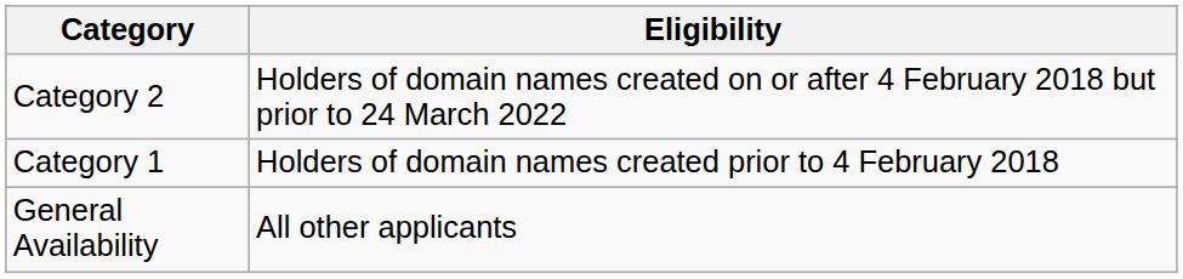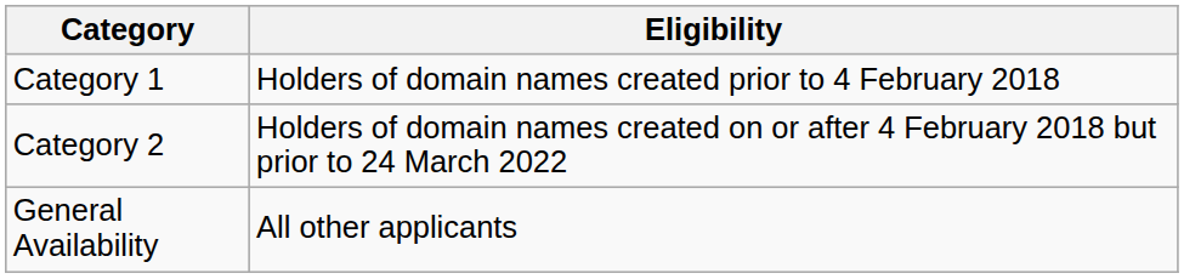 <table class="wikitable">
 <tr>
 <th>Category</th>
 <th>Eligibility</th>
 </tr>
 <tr>
+<td>Category 1</td>
+<td>Holders of domain names created prior to 4 February 2018</td>
+</tr>
+<tr>
 <td>Category 2</td>
 <td>Holders of domain names created on or after 4 February 2018 but prior to 24 March 2022</td>
-</tr>
-<tr>
-<td>Category 1</td>
-<td>Holders of domain names created prior to 4 February 2018</td>
 </tr>
 <tr>
 <td>General Availability</td>
 <td>All other applicants</td>
 </tr>
 </table>
